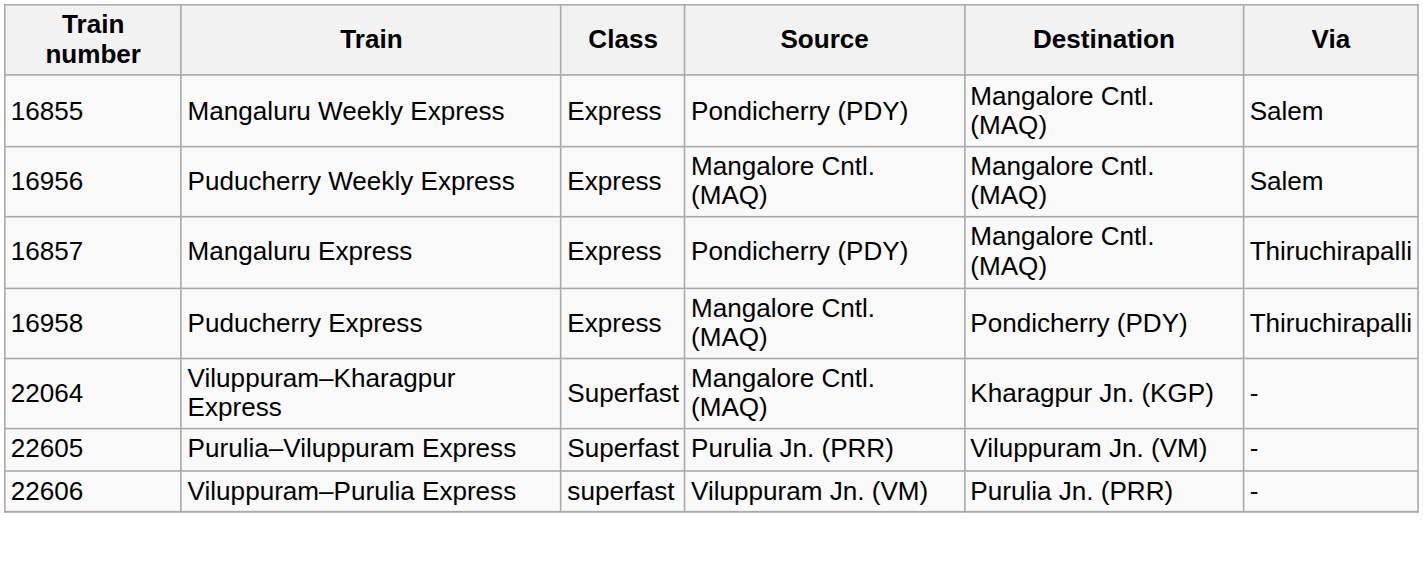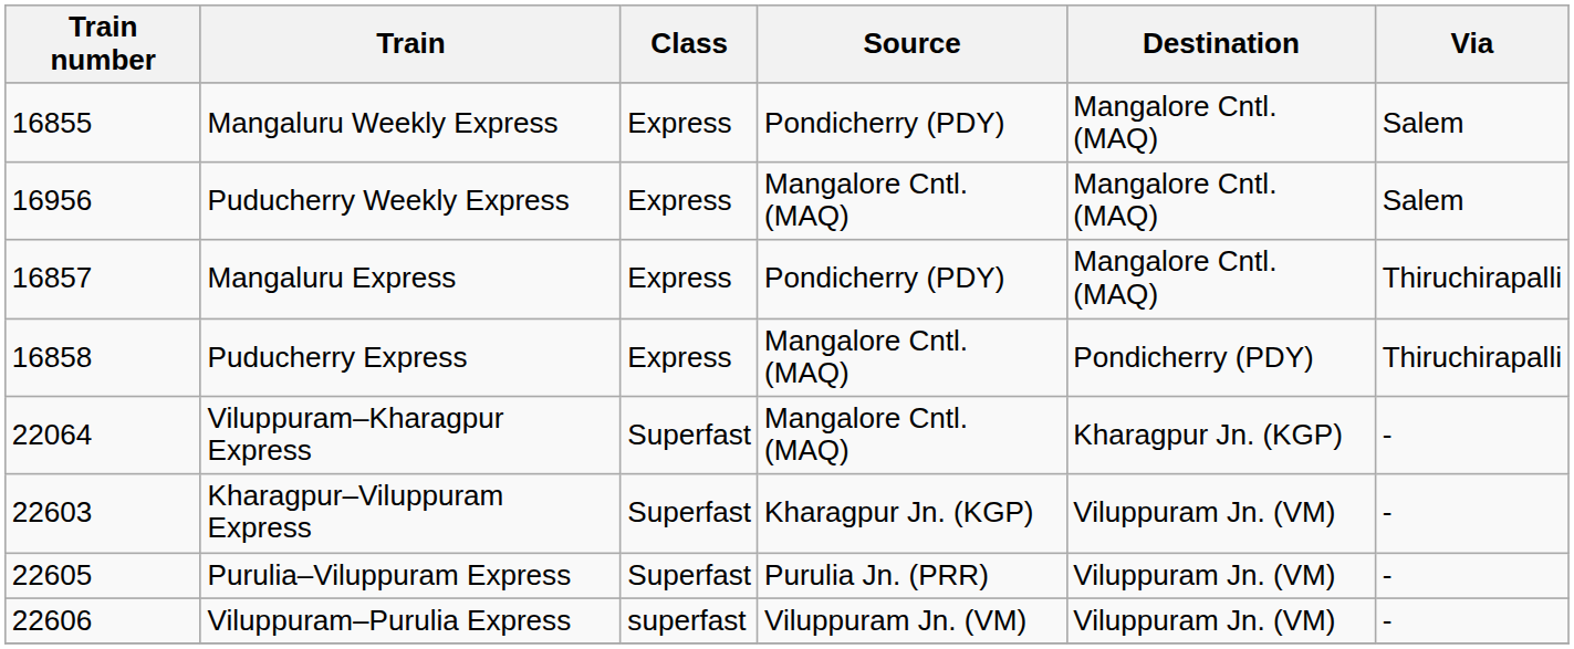 <table class="wikitable">
 <tr>
 <th>Train number</th>
 <th>Train</th>
 <th>Class</th>
 <th>Source</th>
 <th>Destination</th>
 <th>Via</th>
 </tr>
 <tr>
 <td>16855</td>
 <td>Mangaluru Weekly Express</td>
 <td>Express</td>
 <td>Pondicherry (PDY)</td>
 <td>Mangalore Cntl. (MAQ)</td>
 <td>Salem</td>
 </tr>
 <tr>
 <td>16956</td>
 <td>Puducherry Weekly Express</td>
 <td>Express</td>
 <td>Mangalore Cntl. (MAQ)</td>
 <td>Mangalore Cntl. (MAQ)</td>
 <td>Salem</td>
 </tr>
 <tr>
 <td>16857</td>
 <td>Mangaluru Express</td>
 <td>Express</td>
 <td>Pondicherry (PDY)</td>
 <td>Mangalore Cntl. (MAQ)</td>
 <td>Thiruchirapalli</td>
 </tr>
 <tr>
-<td>16958</td>
+<td>16858</td>
 <td>Puducherry Express</td>
 <td>Express</td>
 <td>Mangalore Cntl. (MAQ)</td>
 <td>Pondicherry (PDY)</td>
 <td>Thiruchirapalli</td>
 </tr>
 <tr>
 <td>22064</td>
 <td>Viluppuram–Kharagpur Express</td>
 <td>Superfast</td>
 <td>Mangalore Cntl. (MAQ)</td>
 <td>Kharagpur Jn. (KGP)</td>
 <td>-</td>
 </tr>
 <tr>
+<td>22603</td>
+<td>Kharagpur–Viluppuram Express</td>
+<td>Superfast</td>
+<td>Kharagpur Jn. (KGP)</td>
+<td>Viluppuram Jn. (VM)</td>
+<td>-</td>
+</tr>
+<tr>
 <td>22605</td>
 <td>Purulia–Viluppuram Express</td>
 <td>Superfast</td>
 <td>Purulia Jn. (PRR)</td>
 <td>Viluppuram Jn. (VM)</td>
 <td>-</td>
 </tr>
 <tr>
 <td>22606</td>
 <td>Viluppuram–Purulia Express</td>
 <td>superfast</td>
 <td>Viluppuram Jn. (VM)</td>
-<td>Purulia Jn. (PRR)</td>
+<td>Viluppuram Jn. (VM)</td>
 <td>-</td>
 </tr>
 <tr>
 </tr>
 </table>
